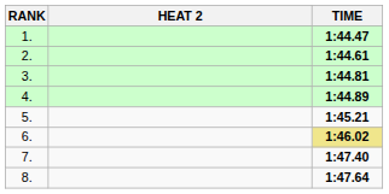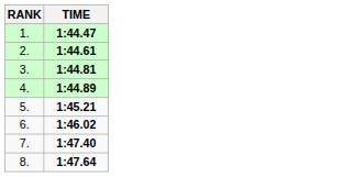 <table class="wikitable" style="border-collapse: collapse; font-size: 90%;">
 <tr>
 <th>RANK</th>
-<th style="width: 20em">HEAT 2</th>
 <th style="width: 5em">TIME</th>
 </tr>
 <tr style="background:#ccffcc;">
 <td align="center">1.</td>
-<td></td>
 <td align="center"><strong>1:44.47</strong></td>
 </tr>
 <tr style="background:#ccffcc;">
 <td align="center">2.</td>
-<td></td>
 <td align="center"><strong>1:44.61</strong></td>
 </tr>
 <tr style="background:#ccffcc;">
 <td align="center">3.</td>
-<td></td>
 <td align="center"><strong>1:44.81</strong></td>
 </tr>
 <tr style="background:#ccffcc;">
 <td align="center">4.</td>
-<td></td>
 <td align="center"><strong>1:44.89</strong></td>
 </tr>
 <tr>
 <td align="center">5.</td>
-<td></td>
 <td align="center"><strong>1:45.21</strong></td>
 </tr>
 <tr>
 <td align="center">6.</td>
-<td></td>
-<td align="center" style="background: khaki;"><strong>1:46.02</strong></td>
+<td align="center"><strong>1:46.02</strong></td>
 </tr>
 <tr>
 <td align="center">7.</td>
-<td></td>
 <td align="center"><strong>1:47.40</strong></td>
 </tr>
 <tr>
 <td align="center">8.</td>
-<td></td>
 <td align="center"><strong>1:47.64</strong></td>
 </tr>
 </table>
